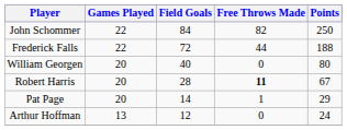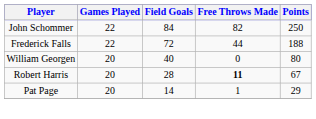 <table class="wikitable sortable" style="font-size:100%;">
 <tr align="center"  style="background:blue;color:blue;">
 <th><strong>Player</strong></th>
 <th><strong>Games Played</strong></th>
 <th><strong>Field Goals</strong></th>
 <th><strong>Free Throws Made</strong></th>
 <th><strong>Points</strong></th>
 </tr>
 <tr align="center" bgcolor="">
 <td>John Schommer</td>
 <td>22</td>
 <td>84</td>
 <td>82</td>
 <td>250</td>
 </tr>
 <tr align="center" bgcolor="">
 <td>Frederick Falls</td>
 <td>22</td>
 <td>72</td>
 <td>44</td>
 <td>188</td>
 </tr>
 <tr align="center" bgcolor="">
 <td>William Georgen</td>
 <td>20</td>
 <td>40</td>
 <td>0</td>
 <td>80</td>
 </tr>
 <tr align="center" bgcolor="">
 <td>Robert Harris</td>
 <td>20</td>
 <td>28</td>
 <td><strong>11</strong></td>
 <td>67</td>
 </tr>
 <tr align="center" bgcolor="">
 <td>Pat Page</td>
 <td>20</td>
 <td>14</td>
 <td>1</td>
 <td>29</td>
 </tr>
 <tr align="center" bgcolor="">
-<td>Arthur Hoffman</td>
-<td>13</td>
-<td>12</td>
-<td>0</td>
-<td>24</td>
-</tr>
-<tr align="center" bgcolor="">
 </tr>
 </table>
